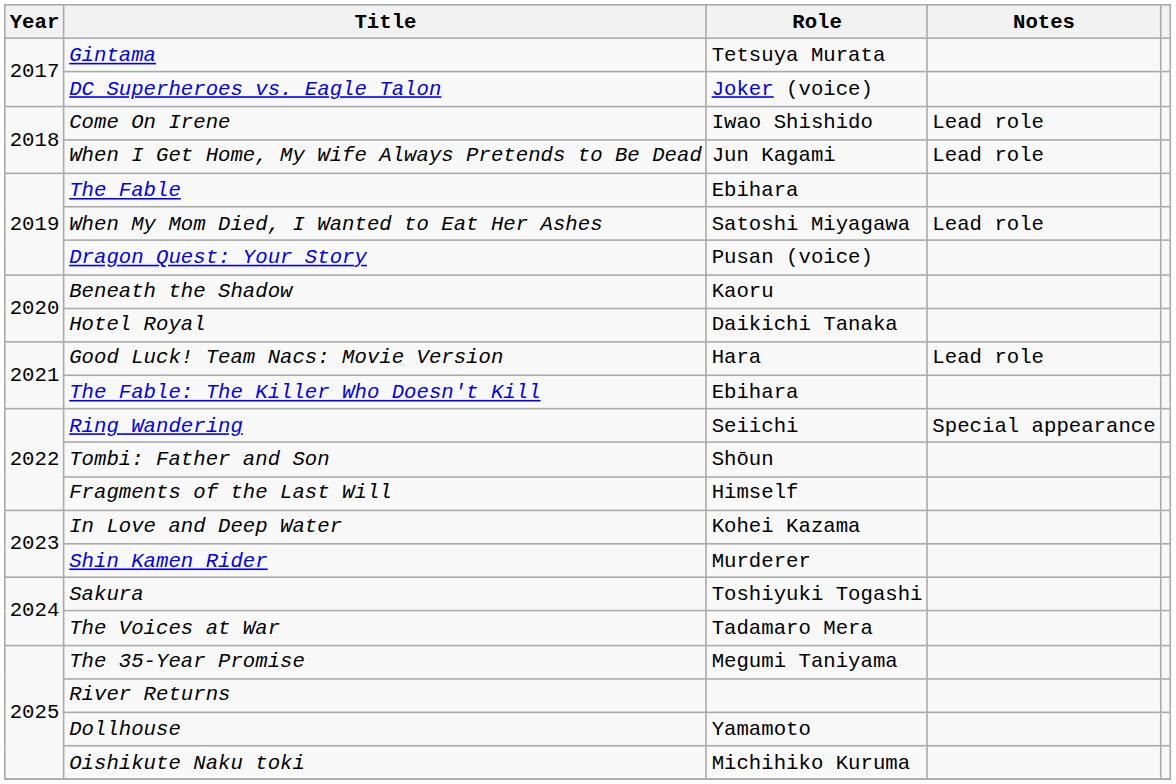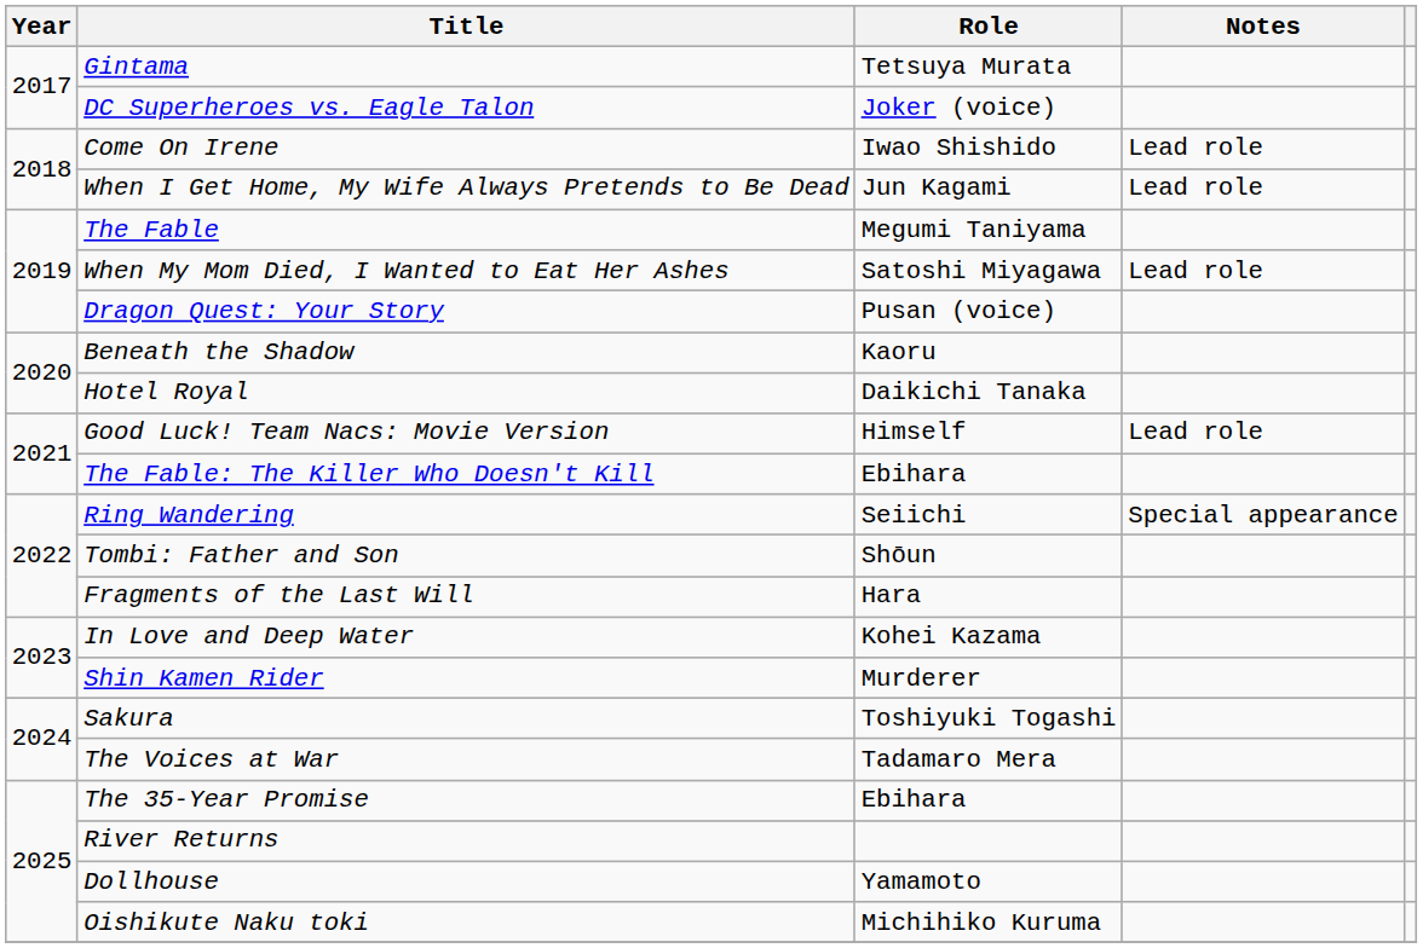 <table class="wikitable">
 <tr>
 <th>Year</th>
 <th>Title</th>
 <th>Role</th>
 <th>Notes</th>
 <th></th>
 </tr>
 <tr>
 <td rowspan=2>2017</td>
 <td><em><a href='#'>Gintama</a></em></td>
 <td>Tetsuya Murata</td>
 <td></td>
 <td></td>
 </tr>
 <tr>
 <td><em><a href='#'>DC Superheroes vs. Eagle Talon</a></em></td>
 <td><a href='#'>Joker</a> (voice)</td>
 <td></td>
 <td></td>
 </tr>
 <tr>
 <td rowspan="2">2018</td>
 <td><em>Come On Irene</em></td>
 <td>Iwao Shishido</td>
 <td>Lead role</td>
 <td></td>
 </tr>
 <tr>
 <td><em>When I Get Home, My Wife Always Pretends to Be Dead</em></td>
 <td>Jun Kagami</td>
 <td>Lead role</td>
 <td></td>
 </tr>
 <tr>
 <td rowspan=3>2019</td>
 <td><em><a href='#'>The Fable</a></em></td>
-<td>Ebihara</td>
+<td>Megumi Taniyama</td>
 <td></td>
 <td></td>
 </tr>
 <tr>
 <td><em>When My Mom Died, I Wanted to Eat Her Ashes</em></td>
 <td>Satoshi Miyagawa</td>
 <td>Lead role</td>
 <td></td>
 </tr>
 <tr>
 <td><em><a href='#'>Dragon Quest: Your Story</a></em></td>
 <td>Pusan (voice)</td>
 <td></td>
 <td></td>
 </tr>
 <tr>
 <td rowspan=2>2020</td>
 <td><em>Beneath the Shadow</em></td>
 <td>Kaoru</td>
 <td></td>
 <td></td>
 </tr>
 <tr>
 <td><em>Hotel Royal</em></td>
 <td>Daikichi Tanaka</td>
 <td></td>
 <td></td>
 </tr>
 <tr>
 <td rowspan=2>2021</td>
 <td><em>Good Luck! Team Nacs: Movie Version</em></td>
-<td>Hara</td>
+<td>Himself</td>
 <td>Lead role</td>
 <td></td>
 </tr>
 <tr>
 <td><em><a href='#'>The Fable: The Killer Who Doesn't Kill</a></em></td>
 <td>Ebihara</td>
 <td></td>
 <td></td>
 </tr>
 <tr>
 <td rowspan=3>2022</td>
 <td><em><a href='#'>Ring Wandering</a></em></td>
 <td>Seiichi</td>
 <td>Special appearance</td>
 <td></td>
 </tr>
 <tr>
 <td><em>Tombi: Father and Son</em></td>
 <td>Shōun</td>
 <td></td>
 <td></td>
 </tr>
 <tr>
 <td><em>Fragments of the Last Will</em></td>
-<td>Himself</td>
+<td>Hara</td>
 <td></td>
 <td></td>
 </tr>
 <tr>
 <td rowspan=2>2023</td>
 <td><em>In Love and Deep Water</em></td>
 <td>Kohei Kazama</td>
 <td></td>
 <td></td>
 </tr>
 <tr>
 <td><em><a href='#'>Shin Kamen Rider</a></em></td>
 <td>Murderer</td>
 <td></td>
 <td></td>
 </tr>
 <tr>
 <td rowspan=2>2024</td>
 <td><em>Sakura</em></td>
 <td>Toshiyuki Togashi</td>
 <td></td>
 <td></td>
 </tr>
 <tr>
 <td><em>The Voices at War</em></td>
 <td>Tadamaro Mera</td>
 <td></td>
 <td></td>
 </tr>
 <tr>
 <td rowspan=4>2025</td>
 <td><em>The 35-Year Promise </em></td>
-<td>Megumi Taniyama</td>
+<td>Ebihara</td>
 <td></td>
 <td></td>
 </tr>
 <tr>
 <td><em>River Returns</em></td>
 <td></td>
 <td></td>
 <td></td>
 </tr>
 <tr>
 <td><em>Dollhouse</em></td>
 <td>Yamamoto</td>
 <td></td>
 <td></td>
 </tr>
 <tr>
 <td><em>Oishikute Naku toki</em></td>
 <td>Michihiko Kuruma</td>
 <td></td>
 <td></td>
 </tr>
 <tr>
 </tr>
 </table>
